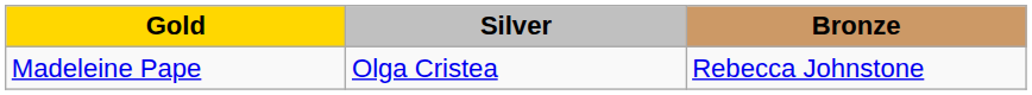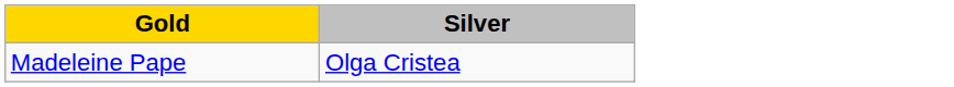 <table class="wikitable" style="text-align:left">
 <tr align="center">
 <td width=200 bgcolor=gold><strong>Gold</strong></td>
 <td width=200 bgcolor=silver><strong>Silver</strong></td>
-<td width=200 bgcolor=CC9966><strong>Bronze</strong></td>
 </tr>
 <tr>
 <td><a href='#'>Madeleine Pape</a><br><em></em></td>
 <td><a href='#'>Olga Cristea</a><br><em></em></td>
-<td><a href='#'>Rebecca Johnstone</a><br><em></em></td>
 </tr>
 </table>
